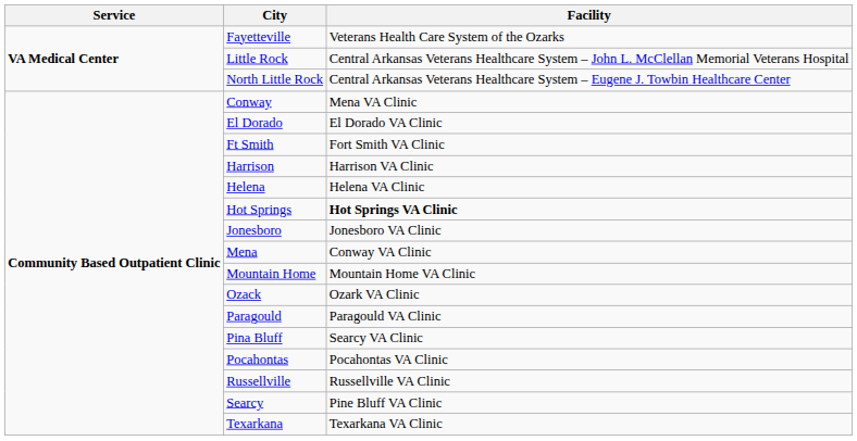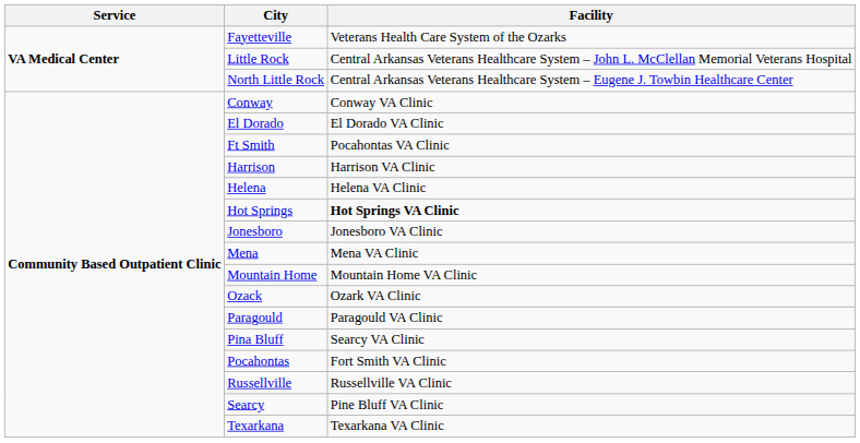 <table class="wikitable">
 <tr>
 <th>Service</th>
 <th>City</th>
 <th>Facility</th>
 </tr>
 <tr>
 <td rowspan=3><strong>VA Medical Center</strong></td>
 <td><a href='#'>Fayetteville</a></td>
 <td>Veterans Health Care System of the Ozarks</td>
 </tr>
 <tr>
 <td><a href='#'>Little Rock</a></td>
 <td>Central Arkansas Veterans Healthcare System – <a href='#'>John L. McClellan</a> Memorial Veterans Hospital</td>
 </tr>
 <tr>
 <td><a href='#'>North Little Rock</a></td>
 <td>Central Arkansas Veterans Healthcare System – <a href='#'>Eugene J. Towbin Healthcare Center</a></td>
 </tr>
 <tr>
 <td rowspan=16><strong>Community Based Outpatient Clinic</strong></td>
 <td><a href='#'>Conway</a></td>
-<td>Mena VA Clinic</td>
+<td>Conway VA Clinic</td>
 </tr>
 <tr>
 <td><a href='#'>El Dorado</a></td>
 <td>El Dorado VA Clinic</td>
 </tr>
 <tr>
 <td><a href='#'>Ft Smith</a></td>
-<td>Fort Smith VA Clinic</td>
+<td>Pocahontas VA Clinic</td>
 </tr>
 <tr>
 <td><a href='#'>Harrison</a></td>
 <td>Harrison VA Clinic</td>
 </tr>
 <tr>
 <td><a href='#'>Helena</a></td>
 <td>Helena VA Clinic</td>
 </tr>
 <tr>
 <td><a href='#'>Hot Springs</a></td>
 <td><strong>Hot Springs VA Clinic</strong></td>
 </tr>
 <tr>
 <td><a href='#'>Jonesboro</a></td>
 <td>Jonesboro VA Clinic</td>
 </tr>
 <tr>
 <td><a href='#'>Mena</a></td>
-<td>Conway VA Clinic</td>
+<td>Mena VA Clinic</td>
 </tr>
 <tr>
 <td><a href='#'>Mountain Home</a></td>
 <td>Mountain Home VA Clinic</td>
 </tr>
 <tr>
 <td><a href='#'>Ozack</a></td>
 <td>Ozark VA Clinic</td>
 </tr>
 <tr>
 <td><a href='#'>Paragould</a></td>
 <td>Paragould VA Clinic</td>
 </tr>
 <tr>
 <td><a href='#'>Pina Bluff</a></td>
 <td>Searcy VA Clinic</td>
 </tr>
 <tr>
 <td><a href='#'>Pocahontas</a></td>
-<td>Pocahontas VA Clinic</td>
+<td>Fort Smith VA Clinic</td>
 </tr>
 <tr>
 <td><a href='#'>Russellville</a></td>
 <td>Russellville VA Clinic</td>
 </tr>
 <tr>
 <td><a href='#'>Searcy</a></td>
 <td>Pine Bluff VA Clinic</td>
 </tr>
 <tr>
 <td><a href='#'>Texarkana</a></td>
 <td>Texarkana VA Clinic</td>
 </tr>
 </table>
